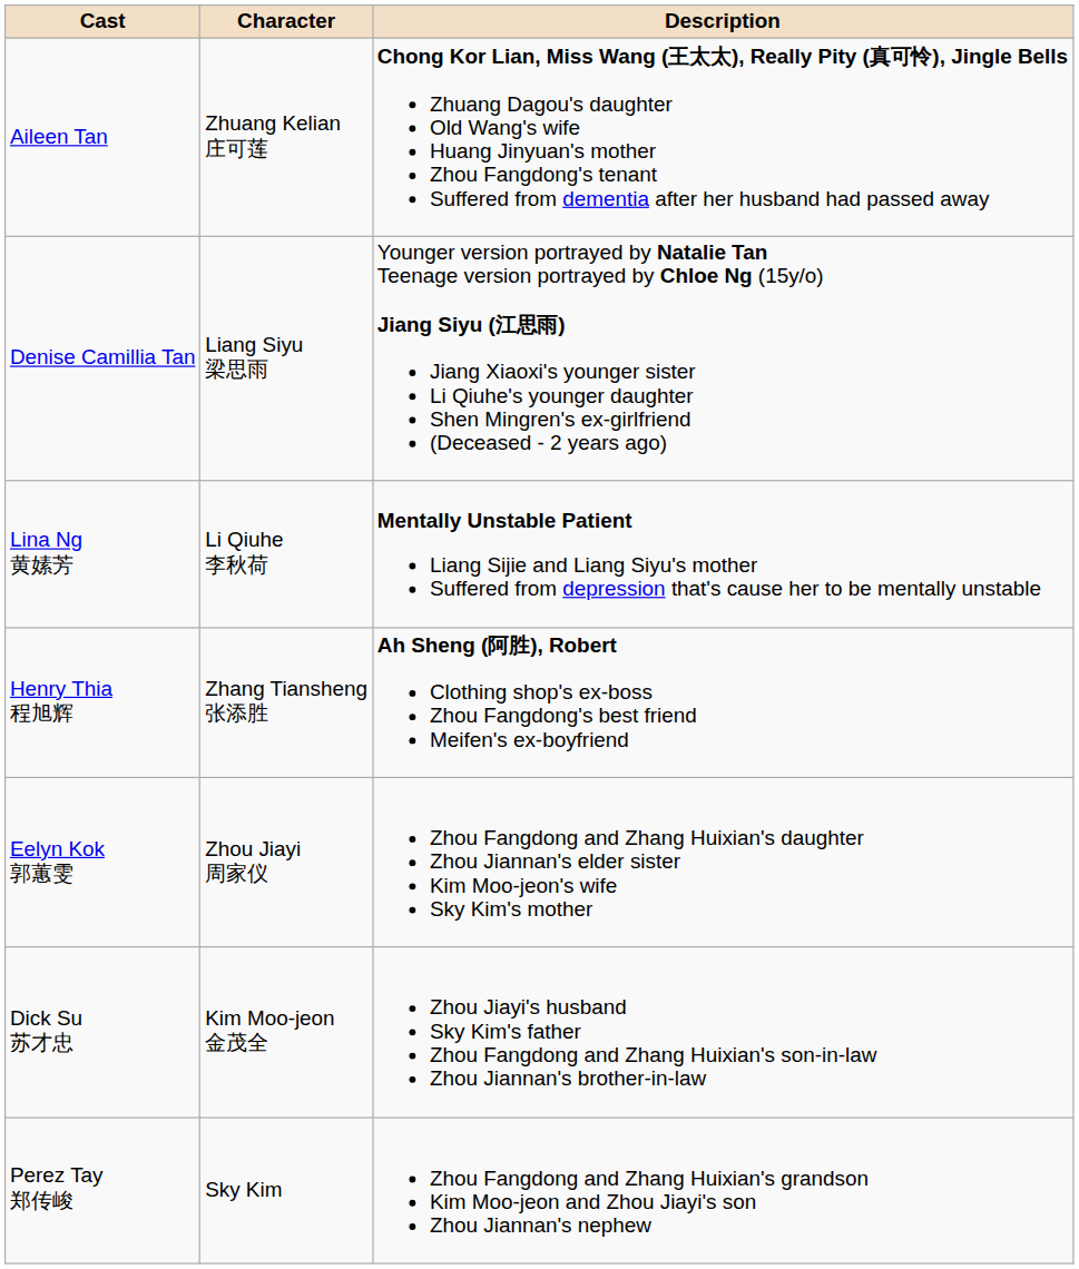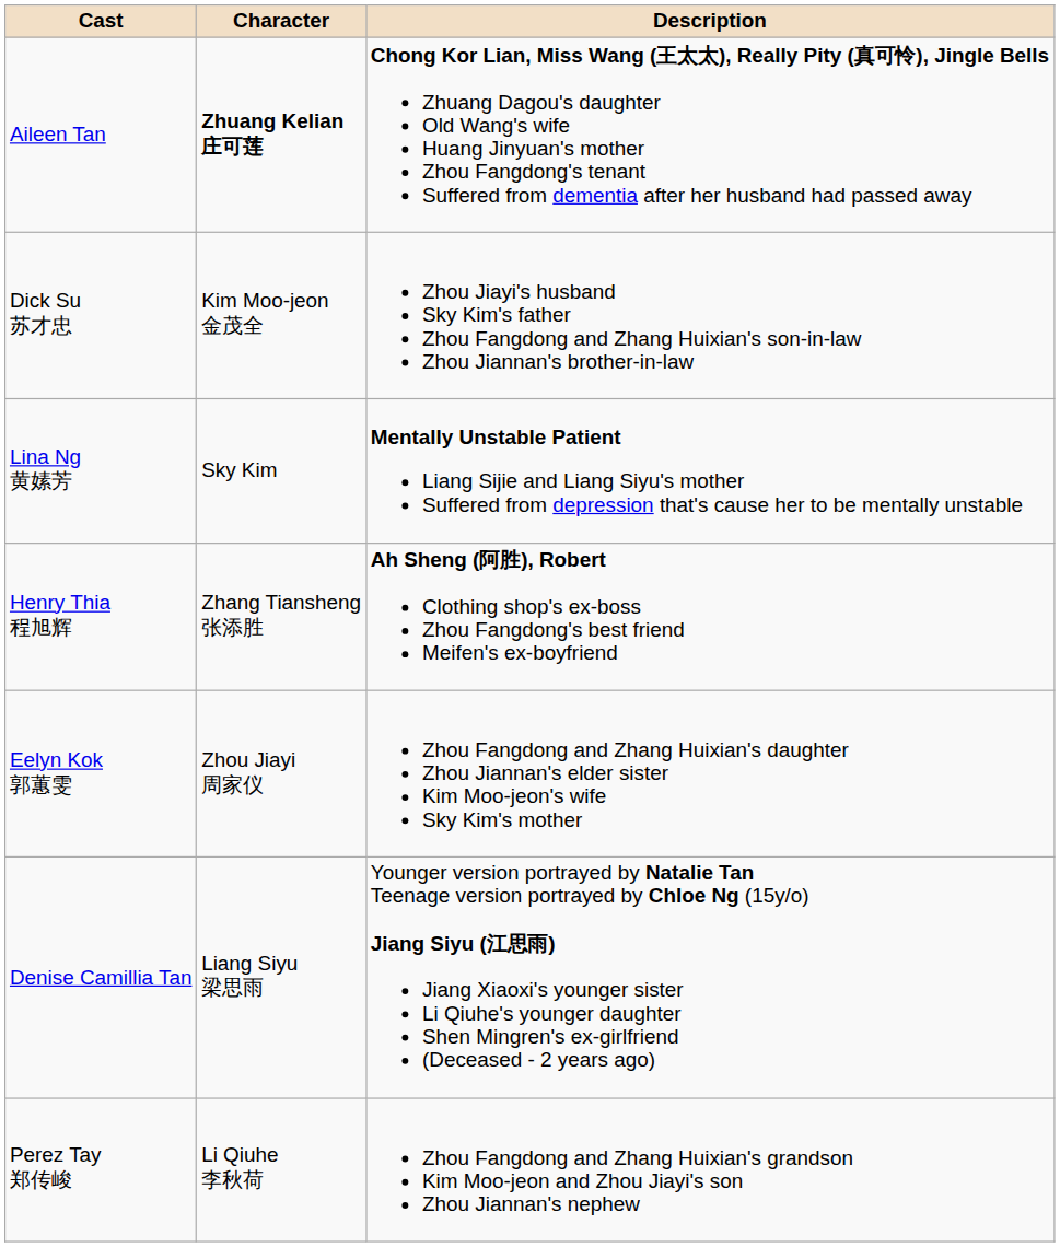 <table class="wikitable">
 <tr>
 <th style="background:#f2dfc6">Cast</th>
 <th style="background:#f2dfc6">Character</th>
 <th style="background:#f2dfc6">Description</th>
 </tr>
 <tr>
 <td><a href='#'>Aileen Tan</a></td>
-<td>Zhuang Kelian <br> 庄可莲</td>
+<td><strong>Zhuang Kelian <br> 庄可莲</strong></td>
 <td><strong>Chong Kor Lian, Miss Wang (王太太), Really Pity (真可怜), Jingle Bells</strong><br><ul><li>Zhuang Dagou's daughter</li><li>Old Wang's wife</li><li>Huang Jinyuan's mother</li><li>Zhou Fangdong's tenant</li><li>Suffered from <a href='#'>dementia</a> after her husband had passed away</li></ul></td>
 </tr>
 <tr>
-<td><a href='#'>Denise Camillia Tan</a></td>
-<td>Liang Siyu <br> 梁思雨</td>
-<td>Younger version portrayed by <strong>Natalie Tan</strong> <br> Teenage version portrayed by <strong>Chloe Ng</strong> (15y/o) <br><br><strong>Jiang Siyu (江思雨)</strong><ul><li>Jiang Xiaoxi's younger sister</li><li>Li Qiuhe's younger daughter</li><li>Shen Mingren's ex-girlfriend</li><li>(Deceased - 2 years ago)</li></ul></td>
+<td>Dick Su <br> 苏才忠</td>
+<td>Kim Moo-jeon <br> 金茂全</td>
+<td><br><ul><li>Zhou Jiayi's husband</li><li>Sky Kim's father</li><li>Zhou Fangdong and Zhang Huixian's son-in-law</li><li>Zhou Jiannan's brother-in-law</li></ul></td>
 </tr>
 <tr>
 <td><a href='#'>Lina Ng</a> <br> 黄嫊芳</td>
-<td>Li Qiuhe <br> 李秋荷</td>
+<td>Sky Kim</td>
 <td><br><strong> Mentally Unstable Patient</strong><ul><li>Liang Sijie and Liang Siyu's mother</li><li>Suffered from <a href='#'>depression</a> that's cause her to be mentally unstable</li></ul></td>
 </tr>
 <tr>
 <td><a href='#'>Henry Thia</a> <br> 程旭辉</td>
 <td>Zhang Tiansheng <br> 张添胜</td>
 <td><strong>Ah Sheng (阿胜), Robert</strong><br><ul><li>Clothing shop's ex-boss</li><li>Zhou Fangdong's best friend</li><li>Meifen's ex-boyfriend</li></ul></td>
 </tr>
 <tr>
 <td><a href='#'>Eelyn Kok</a> <br> 郭蕙雯</td>
 <td>Zhou Jiayi <br>周家仪</td>
 <td><br><ul><li>Zhou Fangdong and Zhang Huixian's daughter</li><li>Zhou Jiannan's elder sister</li><li>Kim Moo-jeon's wife</li><li>Sky Kim's mother</li></ul></td>
 </tr>
 <tr>
-<td>Dick Su <br> 苏才忠</td>
-<td>Kim Moo-jeon <br> 金茂全</td>
-<td><br><ul><li>Zhou Jiayi's husband</li><li>Sky Kim's father</li><li>Zhou Fangdong and Zhang Huixian's son-in-law</li><li>Zhou Jiannan's brother-in-law</li></ul></td>
+<td><a href='#'>Denise Camillia Tan</a></td>
+<td>Liang Siyu <br> 梁思雨</td>
+<td>Younger version portrayed by <strong>Natalie Tan</strong> <br> Teenage version portrayed by <strong>Chloe Ng</strong> (15y/o) <br><br><strong>Jiang Siyu (江思雨)</strong><ul><li>Jiang Xiaoxi's younger sister</li><li>Li Qiuhe's younger daughter</li><li>Shen Mingren's ex-girlfriend</li><li>(Deceased - 2 years ago)</li></ul></td>
 </tr>
 <tr>
 <td>Perez Tay <br> 郑传峻</td>
-<td>Sky Kim</td>
+<td>Li Qiuhe <br> 李秋荷</td>
 <td><br><ul><li>Zhou Fangdong and Zhang Huixian's grandson</li><li>Kim Moo-jeon and Zhou Jiayi's son</li><li>Zhou Jiannan's nephew</li></ul></td>
 </tr>
 </table>
